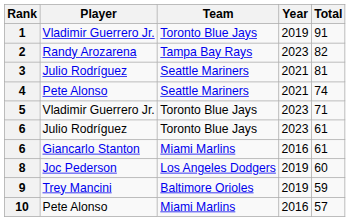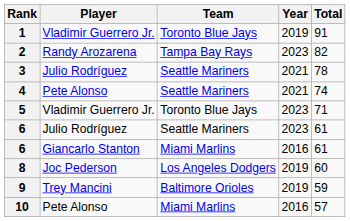 <table class="wikitable plainrowheaders" style="text-align:left">
 <tr>
 <th>Rank</th>
 <th>Player</th>
 <th>Team</th>
 <th>Year</th>
 <th>Total</th>
 </tr>
 <tr>
 <th>1</th>
 <td><a href='#'>Vladimir Guerrero Jr.</a></td>
 <td><a href='#'>Toronto Blue Jays</a></td>
 <td>2019</td>
 <td>91</td>
 </tr>
 <tr>
 <th>2</th>
 <td><a href='#'>Randy Arozarena</a></td>
 <td><a href='#'>Tampa Bay Rays</a></td>
 <td>2023</td>
 <td>82</td>
 </tr>
 <tr>
 <th>3</th>
 <td><a href='#'>Julio Rodríguez</a></td>
 <td><a href='#'>Seattle Mariners</a></td>
 <td>2021</td>
-<td>81</td>
+<td>78</td>
 </tr>
 <tr>
 <th>4</th>
 <td><a href='#'>Pete Alonso</a></td>
 <td><a href='#'>Seattle Mariners</a></td>
 <td>2021</td>
 <td>74</td>
 </tr>
 <tr>
 <th>5</th>
 <td>Vladimir Guerrero Jr.</td>
 <td>Toronto Blue Jays</td>
 <td>2023</td>
 <td>71</td>
 </tr>
 <tr>
 <th>6</th>
 <td>Julio Rodríguez</td>
-<td>Toronto Blue Jays</td>
+<td>Seattle Mariners</td>
 <td>2023</td>
 <td>61</td>
 </tr>
 <tr>
 <th>6</th>
 <td><a href='#'>Giancarlo Stanton</a></td>
 <td><a href='#'>Miami Marlins</a></td>
 <td>2016</td>
 <td>61</td>
 </tr>
 <tr>
 <th>8</th>
 <td><a href='#'>Joc Pederson</a></td>
 <td><a href='#'>Los Angeles Dodgers</a></td>
 <td>2019</td>
 <td>60</td>
 </tr>
 <tr>
 <th>9</th>
 <td><a href='#'>Trey Mancini</a></td>
 <td><a href='#'>Baltimore Orioles</a></td>
 <td>2019</td>
 <td>59</td>
 </tr>
 <tr>
 <th>10</th>
 <td>Pete Alonso</td>
 <td><a href='#'>Miami Marlins</a></td>
 <td>2016</td>
 <td>57</td>
 </tr>
 </table>
